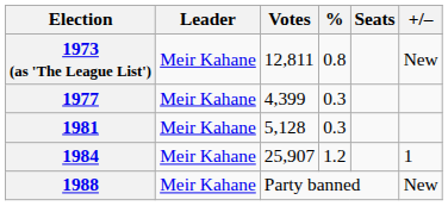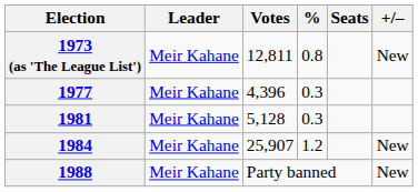 <table class="wikitable">
 <tr>
 <th>Election</th>
 <th>Leader</th>
 <th>Votes</th>
 <th>%</th>
 <th>Seats</th>
 <th>+/–</th>
 </tr>
 <tr>
 <th><a href='#'>1973</a><br><small>(as 'The League List')</small></th>
 <td><a href='#'>Meir Kahane</a></td>
 <td>12,811</td>
 <td>0.8</td>
 <td></td>
 <td>New</td>
 </tr>
 <tr>
 <th><a href='#'>1977</a></th>
 <td><a href='#'>Meir Kahane</a></td>
-<td>4,399</td>
+<td>4,396</td>
 <td>0.3</td>
 <td></td>
 <td></td>
 </tr>
 <tr>
 <th><a href='#'>1981</a></th>
 <td><a href='#'>Meir Kahane</a></td>
 <td>5,128</td>
 <td>0.3</td>
 <td></td>
 <td></td>
 </tr>
 <tr>
 <th><a href='#'>1984</a></th>
 <td><a href='#'>Meir Kahane</a></td>
 <td>25,907</td>
 <td>1.2</td>
 <td></td>
-<td>1</td>
+<td>New</td>
 </tr>
 <tr>
 <th><a href='#'>1988</a></th>
 <td><a href='#'>Meir Kahane</a></td>
 <td colspan="3">Party banned</td>
 <td>New</td>
 </tr>
 </table>
